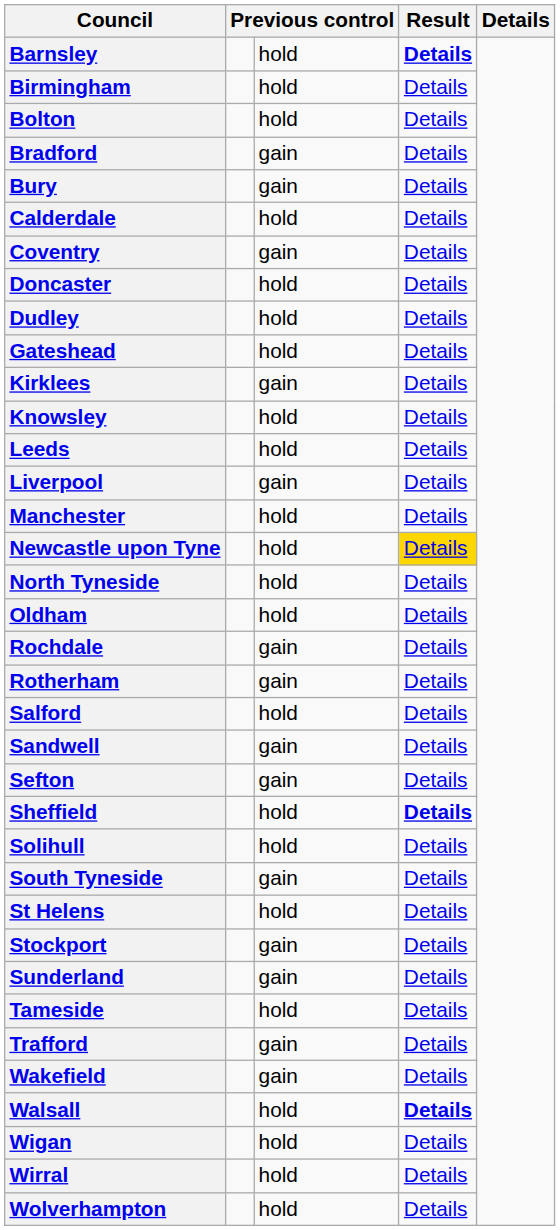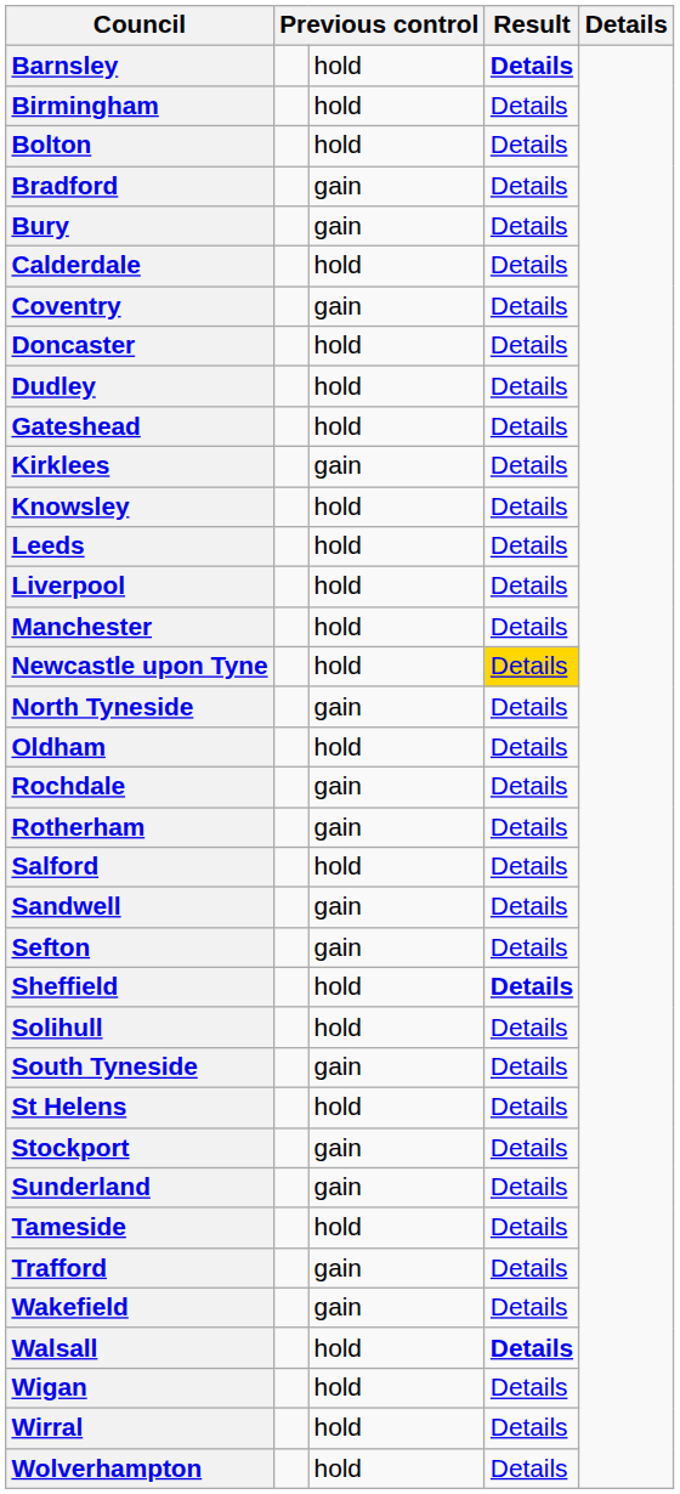 <table class="wikitable sortable" border="1">
 <tr>
 <th scope="col">Council</th>
 <th colspan=2>Previous control</th>
 <th colspan=2>Result</th>
 <th class="unsortable" scope="col">Details</th>
 </tr>
 <tr>
 <th scope="row" style="text-align: left;"><a href='#'>Barnsley</a></th>
 <td></td>
 <td> hold</td>
 <td><strong><a href='#'>Details</a></strong></td>
 </tr>
 <tr>
 <th scope="row" style="text-align: left;"><a href='#'>Birmingham</a></th>
 <td></td>
 <td> hold</td>
 <td><a href='#'>Details</a></td>
 </tr>
 <tr>
 <th scope="row" style="text-align: left;"><a href='#'>Bolton</a></th>
 <td></td>
 <td> hold</td>
 <td><a href='#'>Details</a></td>
 </tr>
 <tr>
 <th scope="row" style="text-align: left;"><a href='#'>Bradford</a></th>
 <td></td>
 <td> gain</td>
 <td><a href='#'>Details</a></td>
 </tr>
 <tr>
 <th scope="row" style="text-align: left;"><a href='#'>Bury</a></th>
 <td></td>
 <td> gain</td>
 <td><a href='#'>Details</a></td>
 </tr>
 <tr>
 <th scope="row" style="text-align: left;"><a href='#'>Calderdale</a></th>
 <td></td>
 <td> hold</td>
 <td><a href='#'>Details</a></td>
 </tr>
 <tr>
 <th scope="row" style="text-align: left;"><a href='#'>Coventry</a></th>
 <td></td>
 <td> gain</td>
 <td><a href='#'>Details</a></td>
 </tr>
 <tr>
 <th scope="row" style="text-align: left;"><a href='#'>Doncaster</a></th>
 <td></td>
 <td> hold</td>
 <td><a href='#'>Details</a></td>
 </tr>
 <tr>
 <th scope="row" style="text-align: left;"><a href='#'>Dudley</a></th>
 <td></td>
 <td> hold</td>
 <td><a href='#'>Details</a></td>
 </tr>
 <tr>
 <th scope="row" style="text-align: left;"><a href='#'>Gateshead</a></th>
 <td></td>
 <td> hold</td>
 <td><a href='#'>Details</a></td>
 </tr>
 <tr>
 <th scope="row" style="text-align: left;"><a href='#'>Kirklees</a></th>
 <td></td>
 <td> gain</td>
 <td><a href='#'>Details</a></td>
 </tr>
 <tr>
 <th scope="row" style="text-align: left;"><a href='#'>Knowsley</a></th>
 <td></td>
 <td> hold</td>
 <td><a href='#'>Details</a></td>
 </tr>
 <tr>
 <th scope="row" style="text-align: left;"><a href='#'>Leeds</a></th>
 <td></td>
 <td> hold</td>
 <td><a href='#'>Details</a></td>
 </tr>
 <tr>
 <th scope="row" style="text-align: left;"><a href='#'>Liverpool</a></th>
 <td></td>
-<td> gain</td>
+<td> hold</td>
 <td><a href='#'>Details</a></td>
 </tr>
 <tr>
 <th scope="row" style="text-align: left;"><a href='#'>Manchester</a></th>
 <td></td>
 <td> hold</td>
 <td><a href='#'>Details</a></td>
 </tr>
 <tr>
 <th scope="row" style="text-align: left;"><a href='#'>Newcastle upon Tyne</a></th>
 <td></td>
 <td> hold</td>
 <td style="background: gold;"><a href='#'>Details</a></td>
 </tr>
 <tr>
 <th scope="row" style="text-align: left;"><a href='#'>North Tyneside</a></th>
 <td></td>
-<td> hold</td>
+<td> gain</td>
 <td><a href='#'>Details</a></td>
 </tr>
 <tr>
 <th scope="row" style="text-align: left;"><a href='#'>Oldham</a></th>
 <td></td>
 <td> hold</td>
 <td><a href='#'>Details</a></td>
 </tr>
 <tr>
 <th scope="row" style="text-align: left;"><a href='#'>Rochdale</a></th>
 <td></td>
 <td> gain</td>
 <td><a href='#'>Details</a></td>
 </tr>
 <tr>
 <th scope="row" style="text-align: left;"><a href='#'>Rotherham</a></th>
 <td></td>
 <td> gain</td>
 <td><a href='#'>Details</a></td>
 </tr>
 <tr>
 <th scope="row" style="text-align: left;"><a href='#'>Salford</a></th>
 <td></td>
 <td> hold</td>
 <td><a href='#'>Details</a></td>
 </tr>
 <tr>
 <th scope="row" style="text-align: left;"><a href='#'>Sandwell</a></th>
 <td></td>
 <td> gain</td>
 <td><a href='#'>Details</a></td>
 </tr>
 <tr>
 <th scope="row" style="text-align: left;"><a href='#'>Sefton</a></th>
 <td></td>
 <td> gain</td>
 <td><a href='#'>Details</a></td>
 </tr>
 <tr>
 <th scope="row" style="text-align: left;"><a href='#'>Sheffield</a></th>
 <td></td>
 <td> hold</td>
 <td><strong><a href='#'>Details</a></strong></td>
 </tr>
 <tr>
 <th scope="row" style="text-align: left;"><a href='#'>Solihull</a></th>
 <td></td>
 <td> hold</td>
 <td><a href='#'>Details</a></td>
 </tr>
 <tr>
 <th scope="row" style="text-align: left;"><a href='#'>South Tyneside</a></th>
 <td></td>
 <td> gain</td>
 <td><a href='#'>Details</a></td>
 </tr>
 <tr>
 <th scope="row" style="text-align: left;"><a href='#'>St Helens</a></th>
 <td></td>
 <td> hold</td>
 <td><a href='#'>Details</a></td>
 </tr>
 <tr>
 <th scope="row" style="text-align: left;"><a href='#'>Stockport</a></th>
 <td></td>
 <td> gain</td>
 <td><a href='#'>Details</a></td>
 </tr>
 <tr>
 <th scope="row" style="text-align: left;"><a href='#'>Sunderland</a></th>
 <td></td>
 <td> gain</td>
 <td><a href='#'>Details</a></td>
 </tr>
 <tr>
 <th scope="row" style="text-align: left;"><a href='#'>Tameside</a></th>
 <td></td>
 <td> hold</td>
 <td><a href='#'>Details</a></td>
 </tr>
 <tr>
 <th scope="row" style="text-align: left;"><a href='#'>Trafford</a></th>
 <td></td>
 <td> gain</td>
 <td><a href='#'>Details</a></td>
 </tr>
 <tr>
 <th scope="row" style="text-align: left;"><a href='#'>Wakefield</a></th>
 <td></td>
 <td> gain</td>
 <td><a href='#'>Details</a></td>
 </tr>
 <tr>
 <th scope="row" style="text-align: left;"><a href='#'>Walsall</a></th>
 <td></td>
 <td> hold</td>
 <td><strong><a href='#'>Details</a></strong></td>
 </tr>
 <tr>
 <th scope="row" style="text-align: left;"><a href='#'>Wigan</a></th>
 <td></td>
 <td> hold</td>
 <td><a href='#'>Details</a></td>
 </tr>
 <tr>
 <th scope="row" style="text-align: left;"><a href='#'>Wirral</a></th>
 <td></td>
 <td> hold</td>
 <td><a href='#'>Details</a></td>
 </tr>
 <tr>
 <th scope="row" style="text-align: left;"><a href='#'>Wolverhampton</a></th>
 <td></td>
 <td> hold</td>
 <td><a href='#'>Details</a></td>
 </tr>
 </table>
